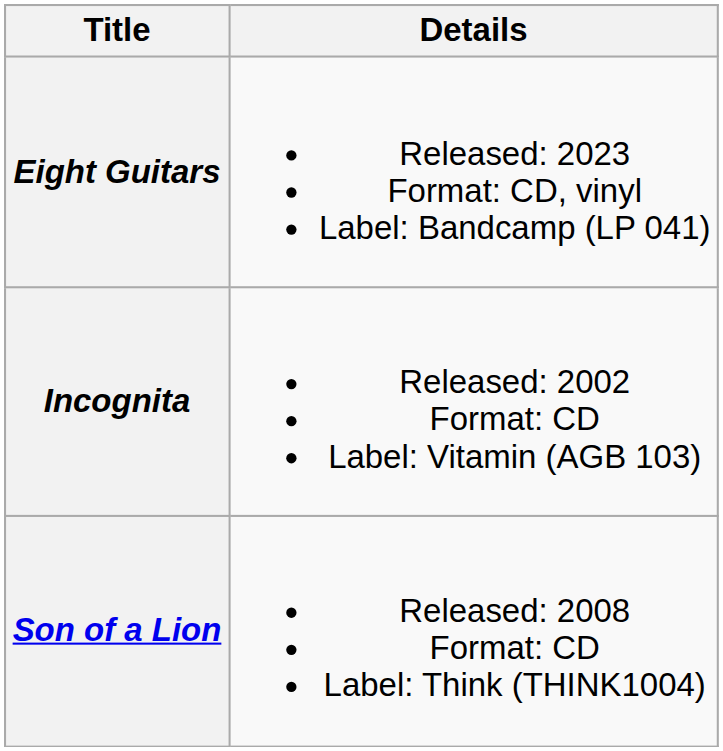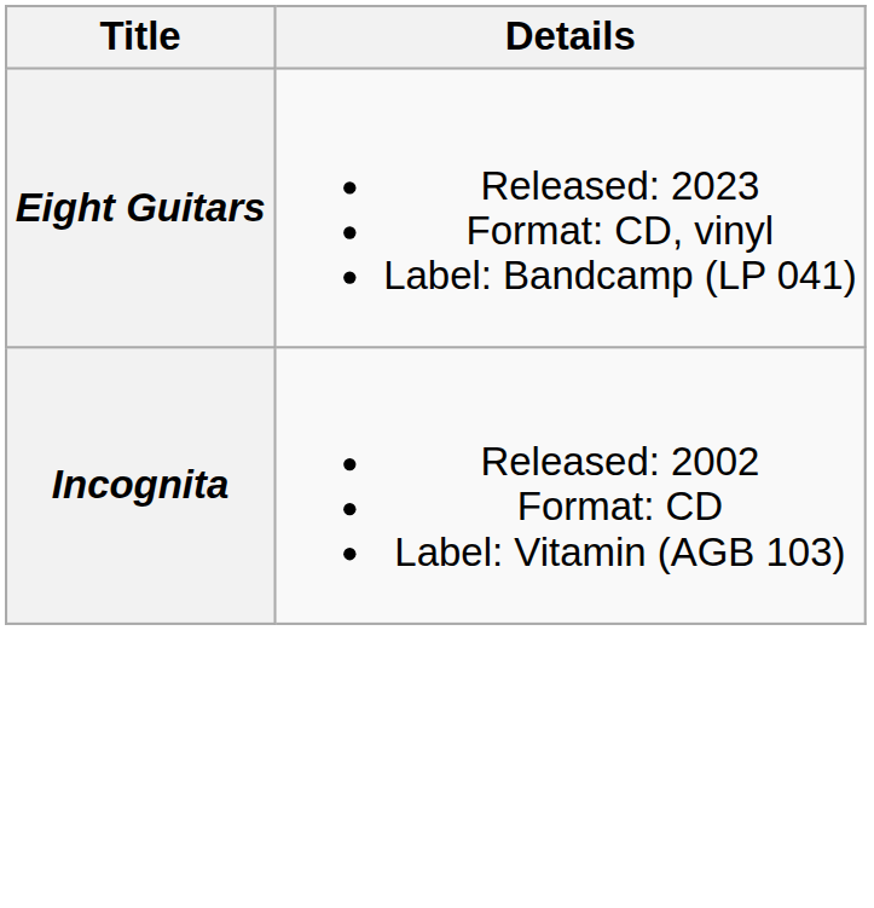 <table class="wikitable plainrowheaders" style="text-align:center;" border="1">
 <tr>
 <th>Title</th>
 <th>Details</th>
 </tr>
 <tr>
 <th scope="row"><em>Eight Guitars</em></th>
 <td><br><ul><li>Released: 2023</li><li>Format: CD, vinyl</li><li>Label: Bandcamp (LP 041)</li></ul></td>
 </tr>
 <tr>
 <th scope="row"><em>Incognita</em></th>
 <td><br><ul><li>Released: 2002</li><li>Format: CD</li><li>Label: Vitamin (AGB 103)</li></ul></td>
 </tr>
-<tr>
-<th scope="row"><em><a href='#'>Son of a Lion</a></em></th>
-<td><br><ul><li>Released: 2008</li><li>Format: CD</li><li>Label: Think (THINK1004)</li></ul></td>
-</tr>
 </table>
